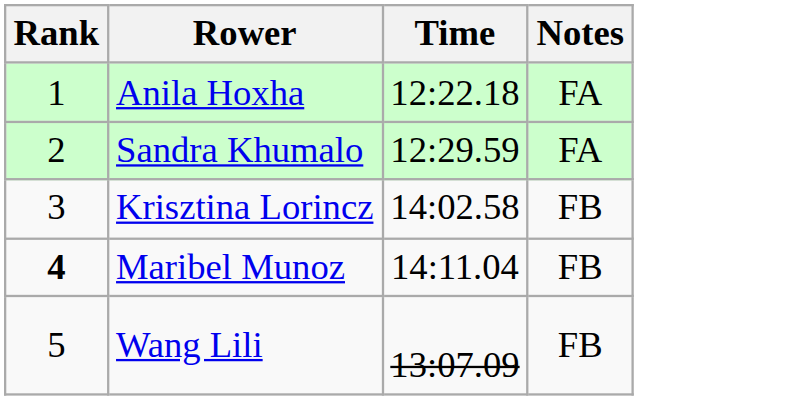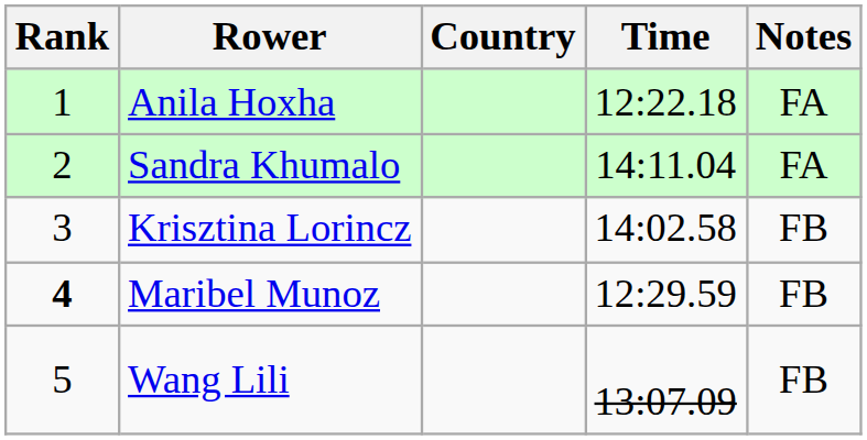 <table class="wikitable" style="text-align:center">
 <tr>
 <th>Rank</th>
 <th>Rower</th>
+<th>Country</th>
 <th>Time</th>
 <th>Notes</th>
 </tr>
 <tr bgcolor=ccffcc>
 <td>1</td>
 <td align="left"><a href='#'>Anila Hoxha</a></td>
+<td align="left"></td>
 <td>12:22.18</td>
 <td>FA</td>
 </tr>
 <tr bgcolor=ccffcc>
 <td>2</td>
 <td align="left"><a href='#'>Sandra Khumalo</a></td>
-<td>12:29.59</td>
+<td align="left"></td>
+<td>14:11.04</td>
 <td>FA</td>
 </tr>
 <tr>
 <td>3</td>
 <td align="left"><a href='#'>Krisztina Lorincz</a></td>
+<td align="left"></td>
 <td>14:02.58</td>
 <td>FB</td>
 </tr>
 <tr>
 <td><strong>4</strong></td>
 <td align="left"><a href='#'>Maribel Munoz</a></td>
-<td>14:11.04</td>
+<td align="left"></td>
+<td>12:29.59</td>
 <td>FB</td>
 </tr>
 <tr>
 <td>5</td>
 <td align="left"><a href='#'>Wang Lili</a></td>
+<td align="left"></td>
 <td><br><s>13:07.09</s></td>
 <td>FB</td>
 </tr>
 </table>
